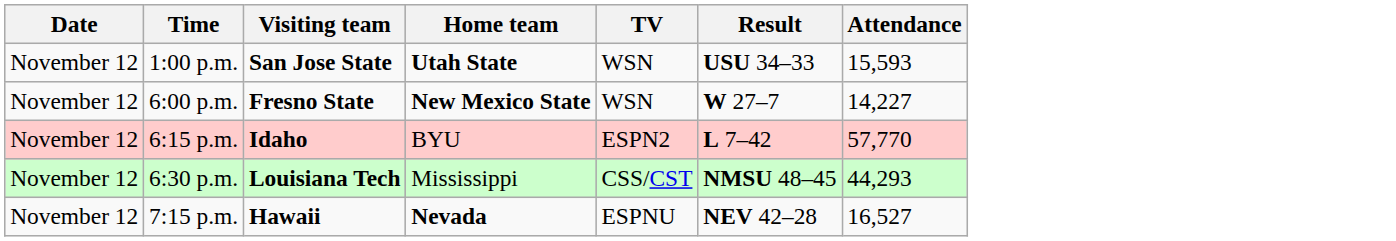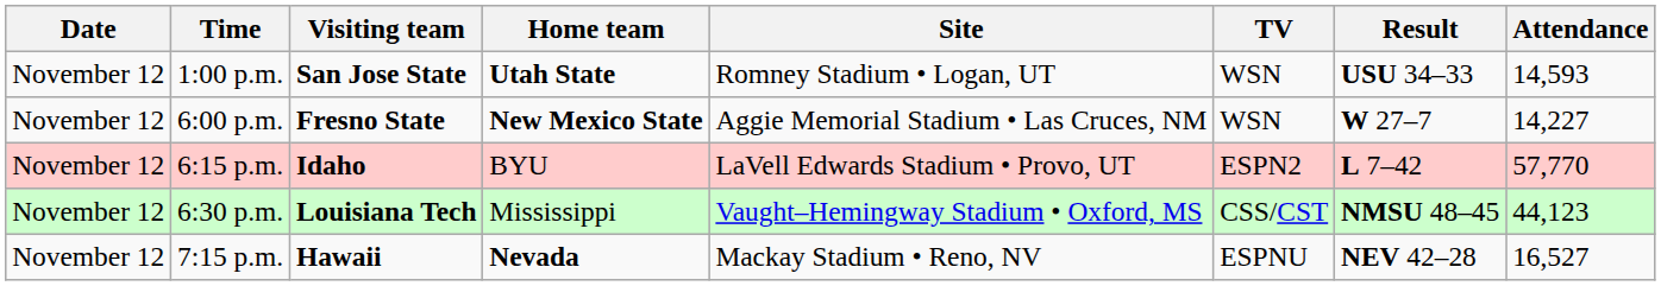 <table class="wikitable" style="font-size:95%;">
 <tr>
 <th>Date</th>
 <th>Time</th>
 <th>Visiting team</th>
 <th>Home team</th>
+<th>Site</th>
 <th>TV</th>
 <th>Result</th>
 <th>Attendance</th>
 </tr>
 <tr style=>
 <td>November 12</td>
 <td>1:00 p.m.</td>
 <td><strong>San Jose State</strong></td>
 <td><strong>Utah State</strong></td>
+<td>Romney Stadium • Logan, UT</td>
 <td>WSN</td>
 <td><strong>USU</strong> 34–33</td>
-<td>15,593</td>
+<td>14,593</td>
 </tr>
 <tr style=>
 <td>November 12</td>
 <td>6:00 p.m.</td>
 <td><strong>Fresno State</strong></td>
 <td><strong>New Mexico State</strong></td>
+<td>Aggie Memorial Stadium • Las Cruces, NM</td>
 <td>WSN</td>
 <td><strong>W</strong> 27–7</td>
 <td>14,227</td>
 </tr>
 <tr style="background:#fcc;">
 <td>November 12</td>
 <td>6:15 p.m.</td>
 <td><strong>Idaho</strong></td>
 <td>BYU</td>
+<td>LaVell Edwards Stadium • Provo, UT</td>
 <td>ESPN2</td>
 <td><strong>L</strong> 7–42</td>
 <td>57,770</td>
 </tr>
 <tr style="background:#cfc;">
 <td>November 12</td>
 <td>6:30 p.m.</td>
 <td><strong>Louisiana Tech</strong></td>
 <td>Mississippi</td>
+<td><a href='#'>Vaught–Hemingway Stadium</a> • <a href='#'>Oxford, MS</a></td>
 <td>CSS/<a href='#'>CST</a></td>
 <td><strong>NMSU</strong> 48–45</td>
-<td>44,293</td>
+<td>44,123</td>
 </tr>
 <tr style=>
 <td>November 12</td>
 <td>7:15 p.m.</td>
 <td><strong>Hawaii</strong></td>
 <td><strong>Nevada</strong></td>
+<td>Mackay Stadium • Reno, NV</td>
 <td>ESPNU</td>
 <td><strong>NEV</strong> 42–28</td>
 <td>16,527</td>
 </tr>
 </table>
